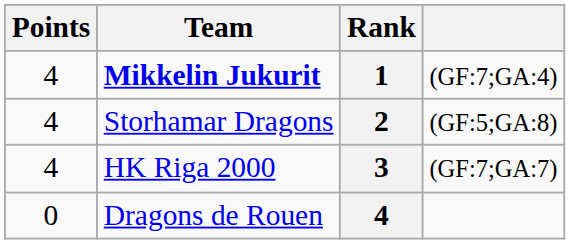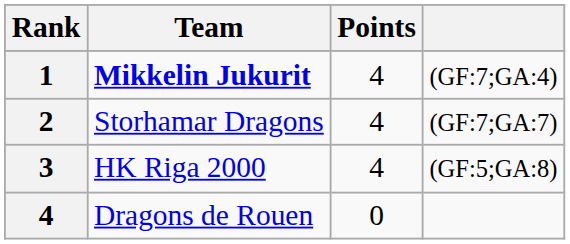 <table class="wikitable" style="text-align: center;">
 <tr>
+<th>Rank</th>
+<th>Team</th>
 <th>Points</th>
-<th>Team</th>
-<th>Rank</th>
 <th></th>
 </tr>
 <tr>
+<th>1</th>
+<td style="text-align: left;"> <strong><a href='#'>Mikkelin Jukurit</a></strong></td>
 <td>4</td>
-<td style="text-align: left;"> <strong><a href='#'>Mikkelin Jukurit</a></strong></td>
-<th>1</th>
 <td><small>(GF:7;GA:4)</small></td>
 </tr>
 <tr>
+<th>2</th>
+<td style="text-align: left;"> <a href='#'>Storhamar Dragons</a></td>
 <td>4</td>
-<td style="text-align: left;"> <a href='#'>Storhamar Dragons</a></td>
-<th>2</th>
+<td><small>(GF:7;GA:7)</small></td>
+</tr>
+<tr>
+<th>3</th>
+<td style="text-align: left;"> <a href='#'>HK Riga 2000</a></td>
+<td>4</td>
 <td><small>(GF:5;GA:8)</small></td>
 </tr>
 <tr>
-<td>4</td>
-<td style="text-align: left;"> <a href='#'>HK Riga 2000</a></td>
-<th>3</th>
-<td><small>(GF:7;GA:7)</small></td>
-</tr>
-<tr>
+<th>4</th>
+<td style="text-align: left;"> <a href='#'>Dragons de Rouen</a></td>
 <td>0</td>
-<td style="text-align: left;"> <a href='#'>Dragons de Rouen</a></td>
-<th>4</th>
 <td></td>
 </tr>
 </table>
